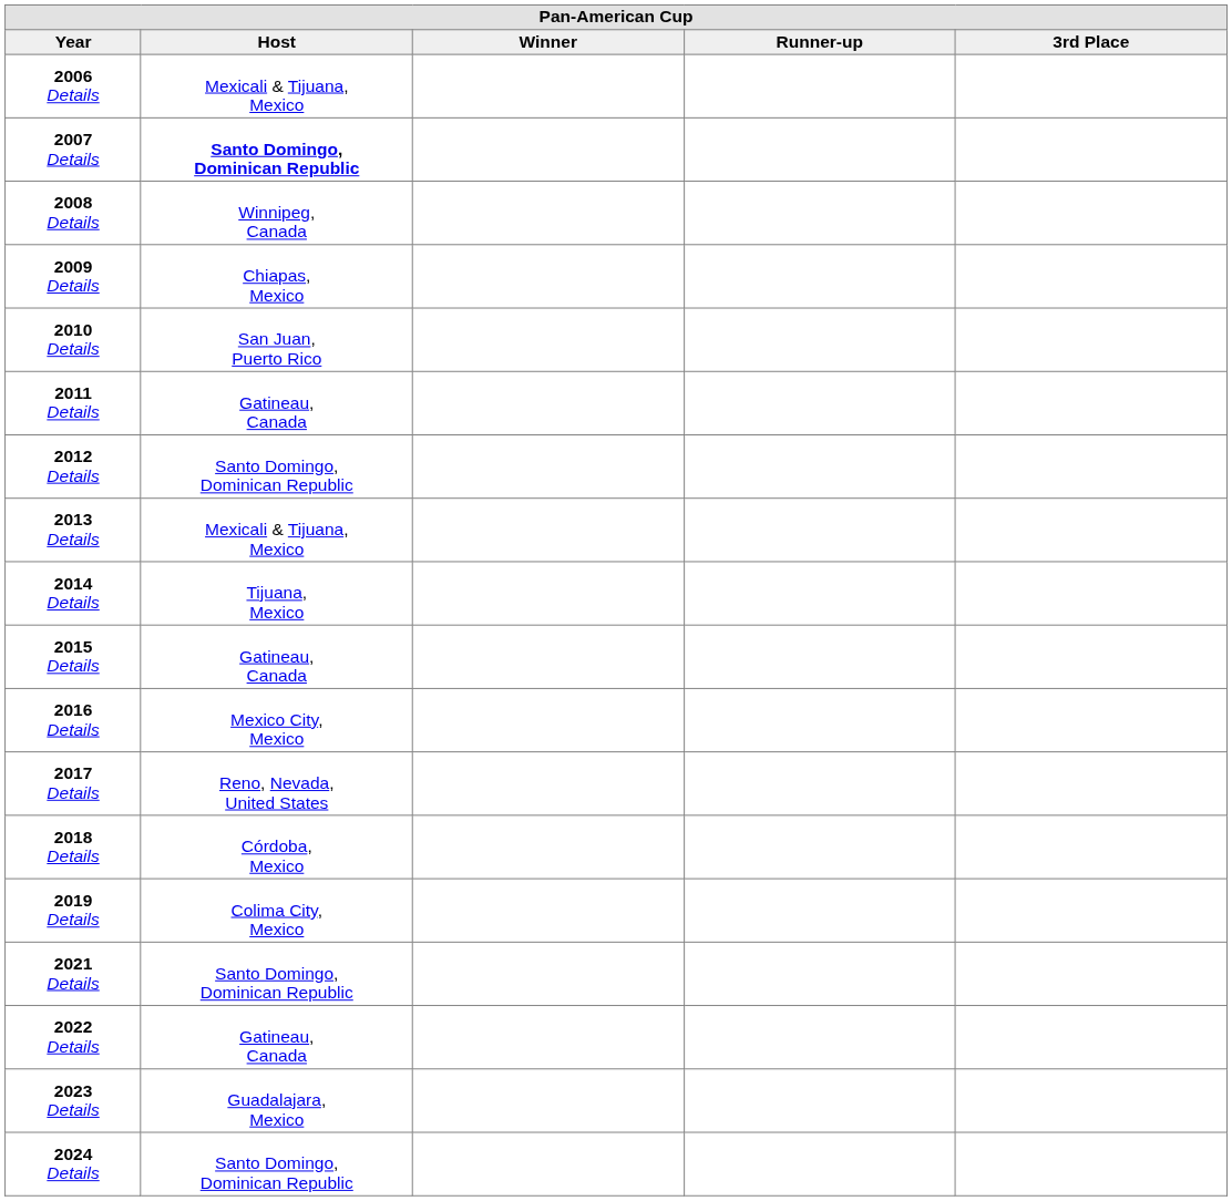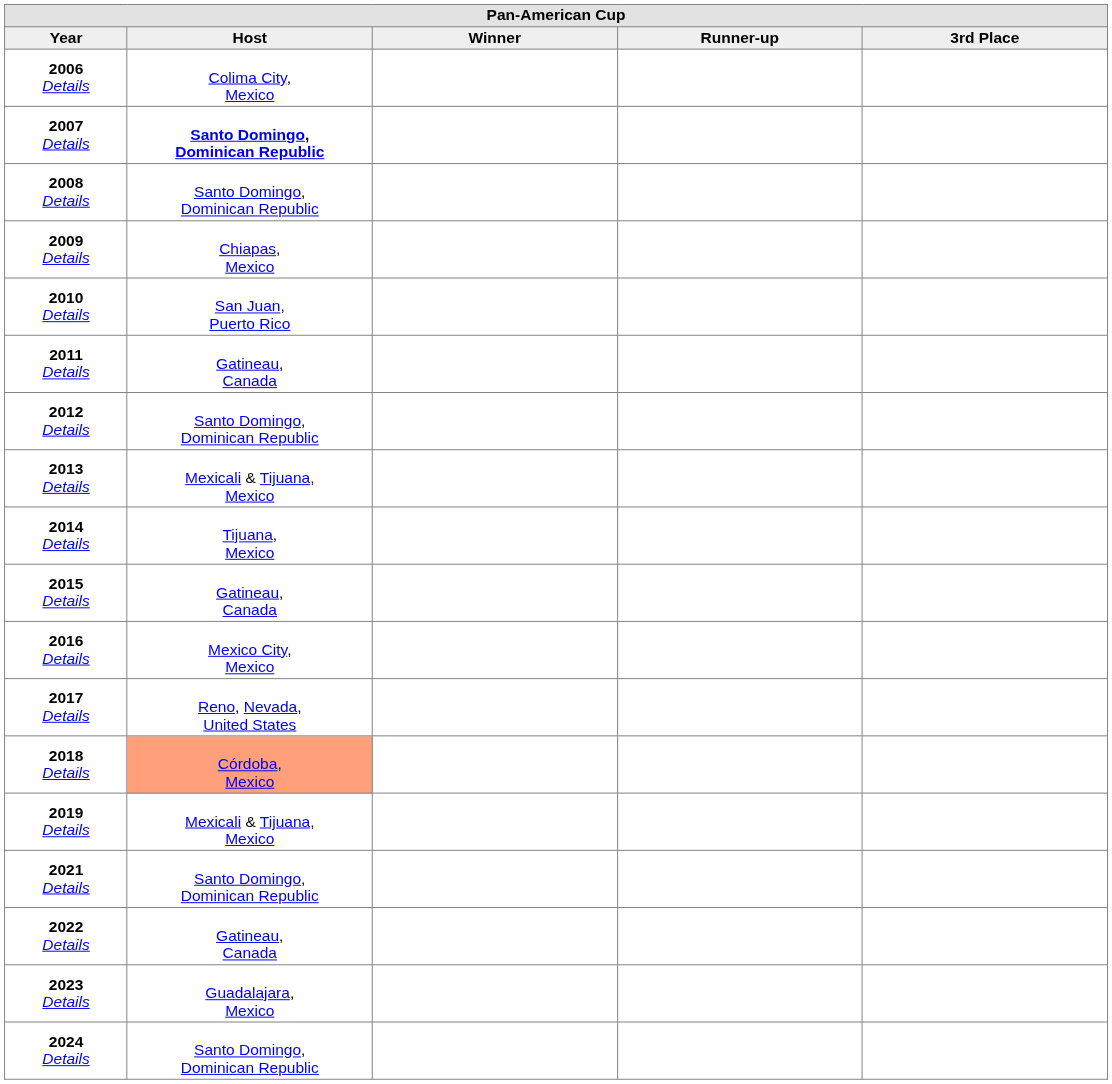 <table class="toccolours" border="1" cellpadding="2" style="border-collapse: collapse; text-align: center; width: 90%; margin: 0 auto;">
 <tr style= "background: #e2e2e2;">
 <th colspan=5 width=100%>Pan-American Cup</th>
 </tr>
 <tr style="background: #efefef;">
 <th width=10%>Year</th>
 <th width=20%>Host</th>
 <th width=20%>Winner</th>
 <th width=20%>Runner-up</th>
 <th width=20%>3rd Place</th>
 </tr>
 <tr align=center>
 <td><strong>2006</strong><br><em><a href='#'>Details</a></em></td>
-<td><br><a href='#'>Mexicali</a> & <a href='#'>Tijuana</a>,<br> <a href='#'>Mexico</a></td>
+<td><br><a href='#'>Colima City</a>,<br> <a href='#'>Mexico</a></td>
 <td><strong></strong></td>
 <td></td>
 <td></td>
 </tr>
 <tr align=center>
 <td><strong>2007</strong><br><em><a href='#'>Details</a></em></td>
 <td><strong><br><a href='#'>Santo Domingo</a>,<br> <a href='#'>Dominican Republic</a></strong></td>
 <td><strong></strong></td>
 <td></td>
 <td></td>
 </tr>
 <tr align=center>
 <td><strong>2008</strong><br><em><a href='#'>Details</a></em></td>
-<td><br><a href='#'>Winnipeg</a>,<br> <a href='#'>Canada</a></td>
+<td><br><a href='#'>Santo Domingo</a>,<br> <a href='#'>Dominican Republic</a></td>
 <td><strong></strong></td>
 <td></td>
 <td></td>
 </tr>
 <tr align=center>
 <td><strong>2009</strong><br><em><a href='#'>Details</a></em></td>
 <td><br><a href='#'>Chiapas</a>,<br> <a href='#'>Mexico</a></td>
 <td><strong></strong></td>
 <td></td>
 <td></td>
 </tr>
 <tr align=center>
 <td><strong>2010</strong><br><em><a href='#'>Details</a></em></td>
 <td><br><a href='#'>San Juan</a>,<br> <a href='#'>Puerto Rico</a></td>
 <td><strong></strong></td>
 <td></td>
 <td></td>
 </tr>
 <tr align=center>
 <td><strong>2011</strong><br><em><a href='#'>Details</a></em></td>
 <td><br><a href='#'>Gatineau</a>,<br> <a href='#'>Canada</a></td>
 <td><strong></strong></td>
 <td></td>
 <td></td>
 </tr>
 <tr align=center>
 <td><strong>2012</strong><br><em><a href='#'>Details</a></em></td>
 <td><br><a href='#'>Santo Domingo</a>,<br> <a href='#'>Dominican Republic</a></td>
 <td><strong></strong></td>
 <td></td>
 <td></td>
 </tr>
 <tr align=center>
 <td><strong>2013</strong><br><em><a href='#'>Details</a></em></td>
 <td><br><a href='#'>Mexicali</a> & <a href='#'>Tijuana</a>,<br> <a href='#'>Mexico</a></td>
 <td><strong></strong></td>
 <td></td>
 <td></td>
 </tr>
 <tr align=center>
 <td><strong>2014</strong><br><em><a href='#'>Details</a></em></td>
 <td><br> <a href='#'>Tijuana</a>,<br> <a href='#'>Mexico</a></td>
 <td><strong></strong></td>
 <td></td>
 <td></td>
 </tr>
 <tr align=center>
 <td><strong>2015</strong><br><em><a href='#'>Details</a></em></td>
 <td><br><a href='#'>Gatineau</a>,<br> <a href='#'>Canada</a></td>
 <td><strong></strong></td>
 <td></td>
 <td></td>
 </tr>
 <tr align=center>
 <td><strong>2016</strong><br><em><a href='#'>Details</a></em></td>
 <td><br> <a href='#'>Mexico City</a>,<br> <a href='#'>Mexico</a></td>
 <td><strong></strong></td>
 <td></td>
 <td></td>
 </tr>
 <tr align=center>
 <td><strong>2017</strong><br><em><a href='#'>Details</a></em></td>
 <td><br> <a href='#'>Reno</a>, <a href='#'>Nevada</a>,<br> <a href='#'>United States</a></td>
 <td><strong></strong></td>
 <td></td>
 <td></td>
 </tr>
 <tr align=center>
 <td><strong>2018</strong><br><em><a href='#'>Details</a></em></td>
-<td><br><a href='#'>Córdoba</a>,<br> <a href='#'>Mexico</a></td>
+<td style="background: lightsalmon;"><br><a href='#'>Córdoba</a>,<br> <a href='#'>Mexico</a></td>
 <td><strong></strong></td>
 <td></td>
 <td></td>
 </tr>
 <tr align=center>
 <td><strong>2019</strong><br><em><a href='#'>Details</a></em></td>
-<td><br><a href='#'>Colima City</a>,<br> <a href='#'>Mexico</a></td>
+<td><br><a href='#'>Mexicali</a> & <a href='#'>Tijuana</a>,<br> <a href='#'>Mexico</a></td>
 <td><strong></strong></td>
 <td></td>
 <td></td>
 </tr>
 <tr align=center>
 <td><strong>2021</strong><br><em><a href='#'>Details</a></em></td>
 <td><br><a href='#'>Santo Domingo</a>,<br> <a href='#'>Dominican Republic</a></td>
 <td><strong></strong></td>
 <td></td>
 <td></td>
 </tr>
 <tr align=center>
 <td><strong>2022</strong><br><em><a href='#'>Details</a></em></td>
 <td><br><a href='#'>Gatineau</a>,<br> <a href='#'>Canada</a></td>
 <td><strong></strong></td>
 <td></td>
 <td></td>
 </tr>
 <tr align=center>
 <td><strong>2023</strong><br><em><a href='#'>Details</a></em></td>
 <td><br><a href='#'>Guadalajara</a>,<br> <a href='#'>Mexico</a></td>
 <td><strong></strong></td>
 <td></td>
 <td></td>
 </tr>
 <tr align=center>
 <td><strong>2024</strong><br><em><a href='#'>Details</a></em></td>
 <td><br><a href='#'>Santo Domingo</a>,<br> <a href='#'>Dominican Republic</a></td>
 <td><strong></strong></td>
 <td></td>
 <td></td>
 </tr>
 </table>
